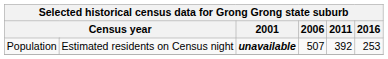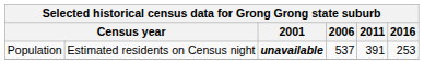 <table class="wikitable">
 <tr>
 <th colspan=7>Selected historical census data for Grong Grong state suburb</th>
 </tr>
 <tr>
 <th colspan=3>Census year</th>
 <th>2001</th>
 <th>2006</th>
 <th>2011</th>
 <th>2016</th>
 </tr>
 <tr>
 <td colspan="2">Population</td>
 <td>Estimated residents on Census night</td>
 <td align="right"><strong><em>unavailable</em></strong></td>
-<td align="right">507</td>
-<td align="right">392</td>
+<td align="right">537</td>
+<td align="right">391</td>
 <td align="right">253</td>
 </tr>
 <tr>
 </tr>
 </table>
